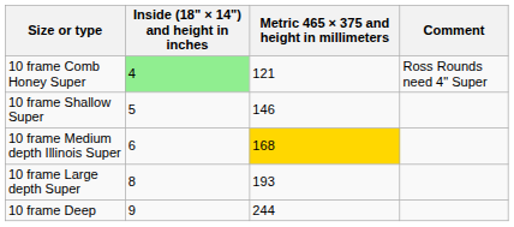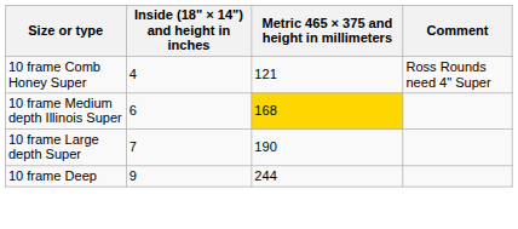 <table class="wikitable">
 <tr>
 <th>Size or type</th>
 <th>Inside (18" × 14") and height in inches</th>
 <th>Metric 465 × 375 and height in millimeters</th>
 <th>Comment</th>
 </tr>
 <tr>
 <td>10 frame Comb Honey Super</td>
-<td style="background: lightgreen;">4</td>
+<td>4</td>
 <td>121</td>
 <td>Ross Rounds need 4" Super</td>
-</tr>
-<tr>
-<td>10 frame Shallow Super</td>
-<td>5</td>
-<td>146</td>
-<td></td>
 </tr>
 <tr>
 <td>10 frame Medium depth Illinois Super</td>
 <td>6</td>
 <td style="background: gold;">168</td>
 <td></td>
 </tr>
 <tr>
 <td>10 frame Large depth Super</td>
-<td>8</td>
-<td>193</td>
+<td>7</td>
+<td>190</td>
 <td></td>
 </tr>
 <tr>
 <td>10 frame Deep</td>
 <td>9</td>
 <td>244</td>
 </tr>
 </table>
